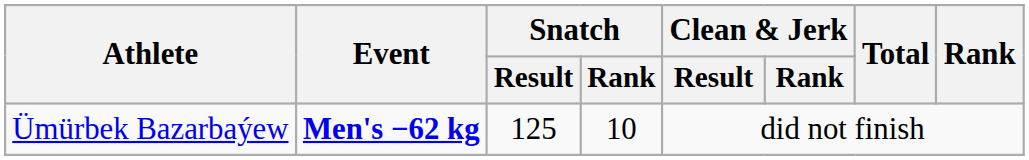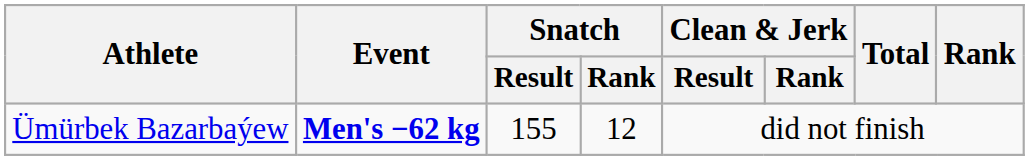 <table class="wikitable" style="font-size:90%">
 <tr>
 <th rowspan="2">Athlete</th>
 <th rowspan="2">Event</th>
 <th colspan="2">Snatch</th>
 <th colspan="2">Clean & Jerk</th>
 <th rowspan="2">Total</th>
 <th rowspan="2">Rank</th>
 </tr>
 <tr style="font-size:95%">
 <th>Result</th>
 <th>Rank</th>
 <th>Result</th>
 <th>Rank</th>
 </tr>
 <tr align=center>
 <td align=left><a href='#'>Ümürbek Bazarbaýew</a></td>
 <td align=left><strong><a href='#'>Men's −62 kg</a></strong></td>
-<td>125</td>
-<td>10</td>
+<td>155</td>
+<td>12</td>
 <td colspan=4>did not finish</td>
 </tr>
 </table>
